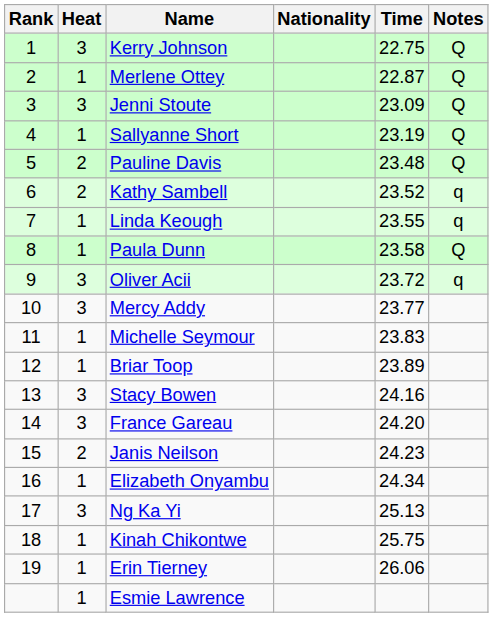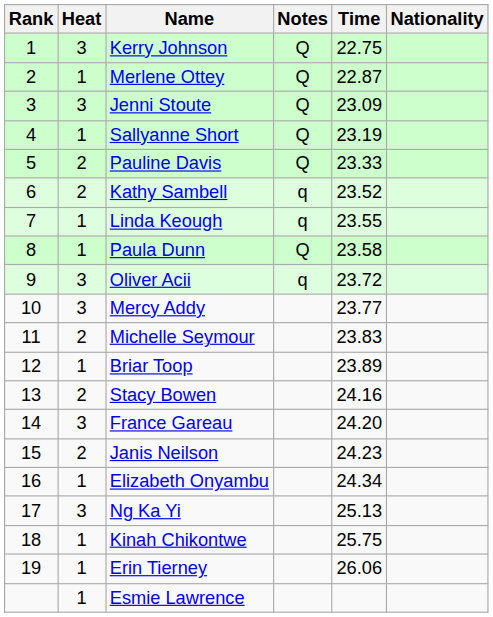 <table class="wikitable sortable" style="text-align:center">
 <tr>
 <th>Rank</th>
 <th>Heat</th>
 <th>Name</th>
+<th>Notes</th>
+<th>Time</th>
 <th>Nationality</th>
-<th>Time</th>
-<th>Notes</th>
 </tr>
 <tr bgcolor=ccffcc>
 <td>1</td>
 <td>3</td>
 <td align=left><a href='#'>Kerry Johnson</a></td>
+<td>Q</td>
+<td>22.75</td>
 <td align=left></td>
-<td>22.75</td>
-<td>Q</td>
 </tr>
 <tr bgcolor=ccffcc>
 <td>2</td>
 <td>1</td>
 <td align=left><a href='#'>Merlene Ottey</a></td>
+<td>Q</td>
+<td>22.87</td>
 <td align=left></td>
-<td>22.87</td>
-<td>Q</td>
 </tr>
 <tr bgcolor=ccffcc>
 <td>3</td>
 <td>3</td>
 <td align=left><a href='#'>Jenni Stoute</a></td>
+<td>Q</td>
+<td>23.09</td>
 <td align=left></td>
-<td>23.09</td>
-<td>Q</td>
 </tr>
 <tr bgcolor=ccffcc>
 <td>4</td>
 <td>1</td>
 <td align=left><a href='#'>Sallyanne Short</a></td>
+<td>Q</td>
+<td>23.19</td>
 <td align=left></td>
-<td>23.19</td>
-<td>Q</td>
 </tr>
 <tr bgcolor=ccffcc>
 <td>5</td>
 <td>2</td>
 <td align=left><a href='#'>Pauline Davis</a></td>
+<td>Q</td>
+<td>23.33</td>
 <td align=left></td>
-<td>23.48</td>
-<td>Q</td>
 </tr>
 <tr bgcolor=ddffdd>
 <td>6</td>
 <td>2</td>
 <td align=left><a href='#'>Kathy Sambell</a></td>
+<td>q</td>
+<td>23.52</td>
 <td align=left></td>
-<td>23.52</td>
-<td>q</td>
 </tr>
 <tr bgcolor=ddffdd>
 <td>7</td>
 <td>1</td>
 <td align=left><a href='#'>Linda Keough</a></td>
+<td>q</td>
+<td>23.55</td>
 <td align=left></td>
-<td>23.55</td>
-<td>q</td>
 </tr>
 <tr bgcolor=ccffcc>
 <td>8</td>
 <td>1</td>
 <td align=left><a href='#'>Paula Dunn</a></td>
+<td>Q</td>
+<td>23.58</td>
 <td align=left></td>
-<td>23.58</td>
-<td>Q</td>
 </tr>
 <tr bgcolor=ddffdd>
 <td>9</td>
 <td>3</td>
 <td align=left><a href='#'>Oliver Acii</a></td>
+<td>q</td>
+<td>23.72</td>
 <td align=left></td>
-<td>23.72</td>
-<td>q</td>
 </tr>
 <tr>
 <td>10</td>
 <td>3</td>
 <td align=left><a href='#'>Mercy Addy</a></td>
+<td></td>
+<td>23.77</td>
 <td align=left></td>
-<td>23.77</td>
-<td></td>
 </tr>
 <tr>
 <td>11</td>
-<td>1</td>
+<td>2</td>
 <td align=left><a href='#'>Michelle Seymour</a></td>
+<td></td>
+<td>23.83</td>
 <td align=left></td>
-<td>23.83</td>
-<td></td>
 </tr>
 <tr>
 <td>12</td>
 <td>1</td>
 <td align=left><a href='#'>Briar Toop</a></td>
+<td></td>
+<td>23.89</td>
 <td align=left></td>
-<td>23.89</td>
-<td></td>
 </tr>
 <tr>
 <td>13</td>
-<td>3</td>
+<td>2</td>
 <td align=left><a href='#'>Stacy Bowen</a></td>
+<td></td>
+<td>24.16</td>
 <td align=left></td>
-<td>24.16</td>
-<td></td>
 </tr>
 <tr>
 <td>14</td>
 <td>3</td>
 <td align=left><a href='#'>France Gareau</a></td>
+<td></td>
+<td>24.20</td>
 <td align=left></td>
-<td>24.20</td>
-<td></td>
 </tr>
 <tr>
 <td>15</td>
 <td>2</td>
 <td align=left><a href='#'>Janis Neilson</a></td>
+<td></td>
+<td>24.23</td>
 <td align=left></td>
-<td>24.23</td>
-<td></td>
 </tr>
 <tr>
 <td>16</td>
 <td>1</td>
 <td align=left><a href='#'>Elizabeth Onyambu</a></td>
+<td></td>
+<td>24.34</td>
 <td align=left></td>
-<td>24.34</td>
-<td></td>
 </tr>
 <tr>
 <td>17</td>
 <td>3</td>
 <td align=left><a href='#'>Ng Ka Yi</a></td>
+<td></td>
+<td>25.13</td>
 <td align=left></td>
-<td>25.13</td>
-<td></td>
 </tr>
 <tr>
 <td>18</td>
 <td>1</td>
 <td align=left><a href='#'>Kinah Chikontwe</a></td>
+<td></td>
+<td>25.75</td>
 <td align=left></td>
-<td>25.75</td>
-<td></td>
 </tr>
 <tr>
 <td>19</td>
 <td>1</td>
 <td align=left><a href='#'>Erin Tierney</a></td>
+<td></td>
+<td>26.06</td>
 <td align=left></td>
-<td>26.06</td>
-<td></td>
 </tr>
 <tr>
 <td></td>
 <td>1</td>
 <td align=left><a href='#'>Esmie Lawrence</a></td>
-<td align=left></td>
 <td></td>
 <td></td>
+<td align=left></td>
 </tr>
 </table>
